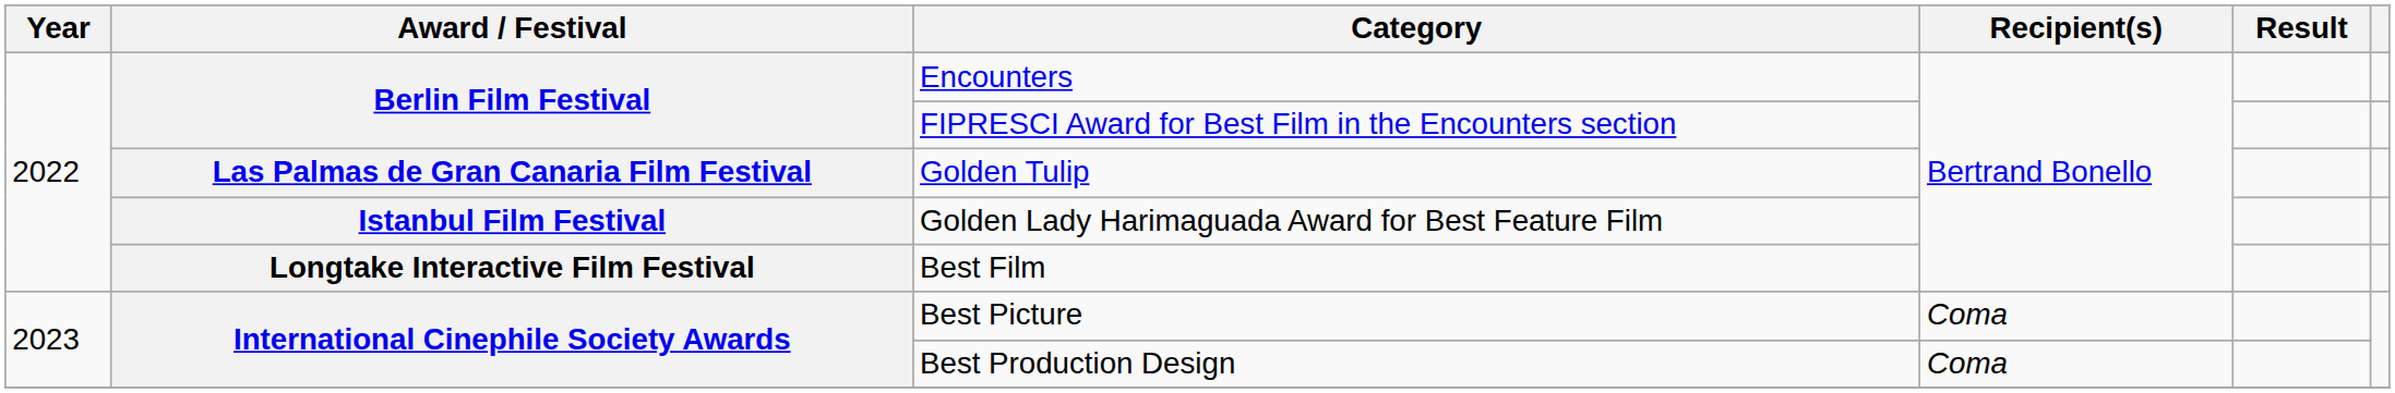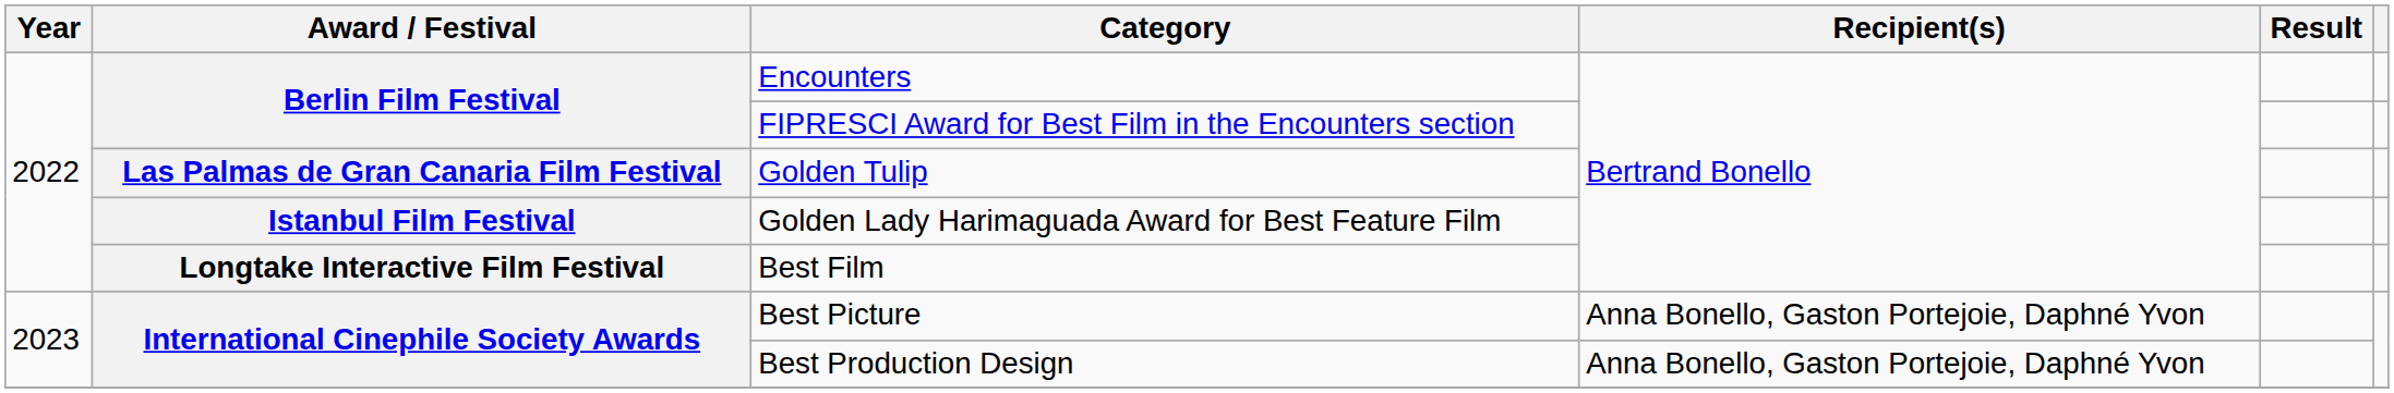 <table class="wikitable sortable plainrowheaders" style="width: 100%;">
 <tr>
 <th scope="col">Year</th>
 <th scope="col">Award / Festival</th>
 <th scope="col">Category</th>
 <th scope="col">Recipient(s)</th>
 <th scope="col">Result</th>
 <th></th>
 </tr>
 <tr>
 <td rowspan="5">2022</td>
 <th scope="row" rowspan="2"><a href='#'>Berlin Film Festival</a></th>
 <td><a href='#'>Encounters</a></td>
 <td rowspan="5"><a href='#'>Bertrand Bonello</a></td>
 <td></td>
 <td></td>
 </tr>
 <tr>
 <td><a href='#'>FIPRESCI Award for Best Film in the Encounters section</a></td>
 <td></td>
 <td></td>
 </tr>
 <tr>
 <th scope="row"><a href='#'>Las Palmas de Gran Canaria Film Festival</a></th>
 <td><a href='#'>Golden Tulip</a></td>
 <td></td>
 <td></td>
 </tr>
 <tr>
 <th scope="row"><a href='#'>Istanbul Film Festival</a></th>
 <td>Golden Lady Harimaguada Award for Best Feature Film</td>
 <td></td>
 <td></td>
 </tr>
 <tr>
 <th scope="row">Longtake Interactive Film Festival</th>
 <td>Best Film</td>
 <td></td>
 <td></td>
 </tr>
 <tr>
 <td rowspan="2">2023</td>
 <th scope="row" rowspan="2"><a href='#'>International Cinephile Society Awards</a></th>
 <td>Best Picture</td>
-<td><em>Coma</em></td>
+<td>Anna Bonello, Gaston Portejoie, Daphné Yvon</td>
 <td></td>
 <td rowspan="2"></td>
 </tr>
 <tr>
 <td>Best Production Design</td>
-<td><em>Coma</em></td>
+<td>Anna Bonello, Gaston Portejoie, Daphné Yvon</td>
 <td></td>
 </tr>
 <tr>
 </tr>
 </table>
